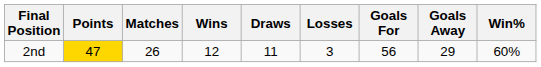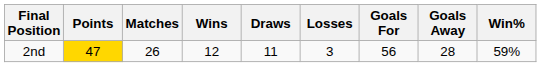 <table class="wikitable" style="font-size: 95%; text-align: center;">
 <tr>
 <th width=60>Final Position</th>
 <th width=60>Points</th>
 <th width=60>Matches</th>
 <th width=60>Wins</th>
 <th width=60>Draws</th>
 <th width=60>Losses</th>
 <th width=60>Goals For</th>
 <th width=60>Goals Away</th>
 <th width=60>Win%</th>
 </tr>
 <tr>
 <td>2nd</td>
 <td style="background: gold;">47</td>
 <td>26</td>
 <td>12</td>
 <td>11</td>
 <td>3</td>
 <td>56</td>
-<td>29</td>
-<td>60%</td>
+<td>28</td>
+<td>59%</td>
 </tr>
 </table>
